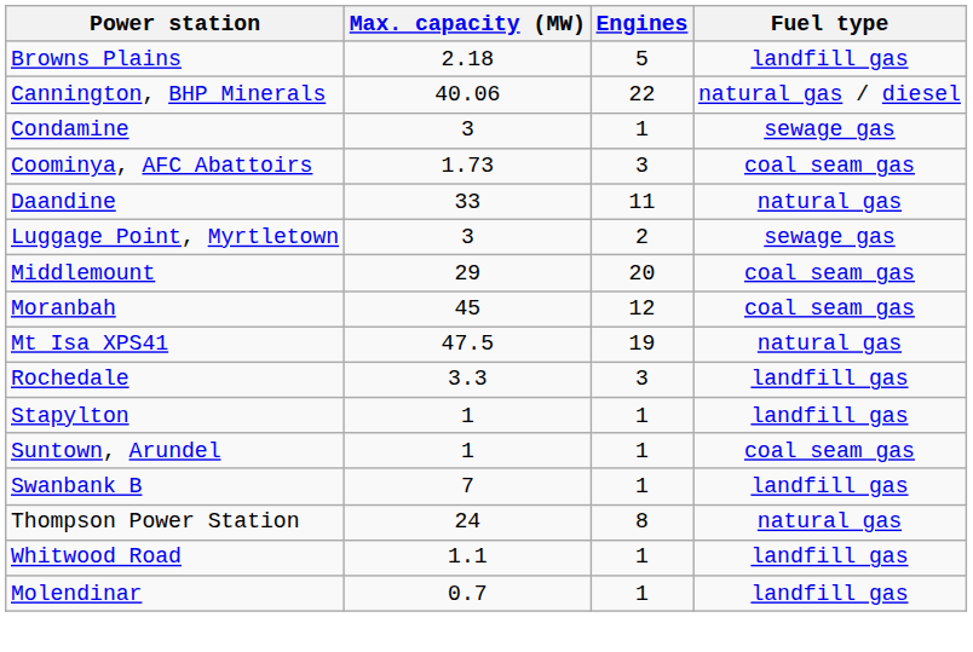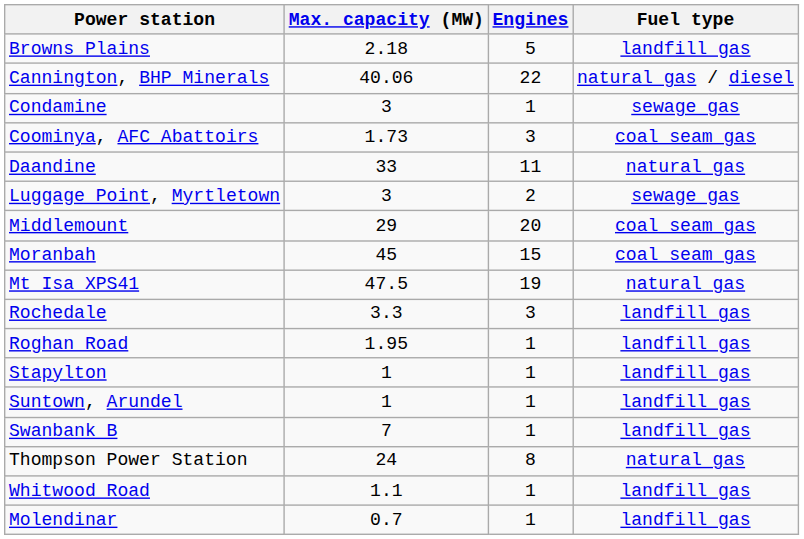 <table class="wikitable sortable" style="text-align: center">
 <tr>
 <th>Power station</th>
 <th><a href='#'>Max. capacity</a> (MW)</th>
 <th><a href='#'>Engines</a></th>
 <th>Fuel type</th>
 </tr>
 <tr>
 <td align="left"><a href='#'>Browns Plains</a></td>
 <td>2.18</td>
 <td>5</td>
 <td><a href='#'>landfill gas</a></td>
 </tr>
 <tr>
 <td align="left"><a href='#'>Cannington</a>, <a href='#'>BHP Minerals</a></td>
 <td>40.06</td>
 <td>22</td>
 <td><a href='#'>natural gas</a> / <a href='#'>diesel</a></td>
 </tr>
 <tr>
 <td align="left"><a href='#'>Condamine</a></td>
 <td>3</td>
 <td>1</td>
 <td><a href='#'>sewage gas</a></td>
 </tr>
 <tr>
 <td align="left"><a href='#'>Coominya</a>, <a href='#'>AFC Abattoirs</a></td>
 <td>1.73</td>
 <td>3</td>
 <td><a href='#'>coal seam gas</a></td>
 </tr>
 <tr>
 <td align="left"><a href='#'>Daandine</a></td>
 <td>33</td>
 <td>11</td>
 <td><a href='#'>natural gas</a></td>
 </tr>
 <tr>
 <td align="left"><a href='#'>Luggage Point</a>, <a href='#'>Myrtletown</a></td>
 <td>3</td>
 <td>2</td>
 <td><a href='#'>sewage gas</a></td>
 </tr>
 <tr>
 <td align="left"><a href='#'>Middlemount</a></td>
 <td>29</td>
 <td>20</td>
 <td><a href='#'>coal seam gas</a></td>
 </tr>
 <tr>
 <td align="left"><a href='#'>Moranbah</a></td>
 <td>45</td>
-<td>12</td>
+<td>15</td>
 <td><a href='#'>coal seam gas</a></td>
 </tr>
 <tr>
 <td align="left"><a href='#'>Mt Isa XPS41</a></td>
 <td>47.5</td>
 <td>19</td>
 <td><a href='#'>natural gas</a></td>
 </tr>
 <tr>
 <td align="left"><a href='#'>Rochedale</a></td>
 <td>3.3</td>
 <td>3</td>
 <td><a href='#'>landfill gas</a></td>
 </tr>
 <tr>
+<td align="left"><a href='#'>Roghan Road</a></td>
+<td>1.95</td>
+<td>1</td>
+<td><a href='#'>landfill gas</a></td>
+</tr>
+<tr>
 <td align="left"><a href='#'>Stapylton</a></td>
 <td>1</td>
 <td>1</td>
 <td><a href='#'>landfill gas</a></td>
 </tr>
 <tr>
 <td align="left"><a href='#'>Suntown</a>, <a href='#'>Arundel</a></td>
 <td>1</td>
 <td>1</td>
-<td><a href='#'>coal seam gas</a></td>
+<td><a href='#'>landfill gas</a></td>
 </tr>
 <tr>
 <td align="left"><a href='#'>Swanbank B</a></td>
 <td>7</td>
 <td>1</td>
 <td><a href='#'>landfill gas</a></td>
 </tr>
 <tr>
 <td align="left">Thompson Power Station</td>
 <td>24</td>
 <td>8</td>
 <td><a href='#'>natural gas</a></td>
 </tr>
 <tr>
 <td align="left"><a href='#'>Whitwood Road</a></td>
 <td>1.1</td>
 <td>1</td>
 <td><a href='#'>landfill gas</a></td>
 </tr>
 <tr>
 <td align="left"><a href='#'>Molendinar</a></td>
 <td>0.7</td>
 <td>1</td>
 <td><a href='#'>landfill gas</a></td>
 </tr>
 </table>
